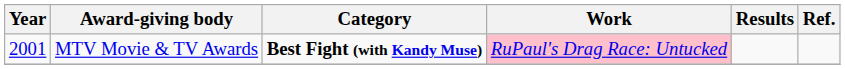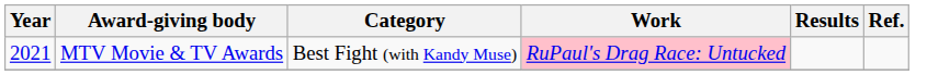 <table class="wikitable sortable" >
 <tr>
 <th>Year</th>
 <th>Award-giving body</th>
 <th>Category</th>
 <th>Work</th>
 <th>Results</th>
 <th>Ref.</th>
 </tr>
 <tr>
-<td style="text-align:center"><a href='#'>2001</a></td>
+<td style="text-align:center"><a href='#'>2021</a></td>
 <td style="text-align:center"><a href='#'>MTV Movie & TV Awards</a></td>
-<td style="text-align:center"><strong>Best Fight <small>(with <a href='#'>Kandy Muse</a>)</small></strong></td>
+<td style="text-align:center">Best Fight <small>(with <a href='#'>Kandy Muse</a>)</small></td>
 <td style="background: pink; text-align:center"><em><a href='#'>RuPaul's Drag Race: Untucked</a></em></td>
 <td></td>
 <td style="text-align:center"></td>
 </tr>
 <tr>
 </tr>
 </table>
